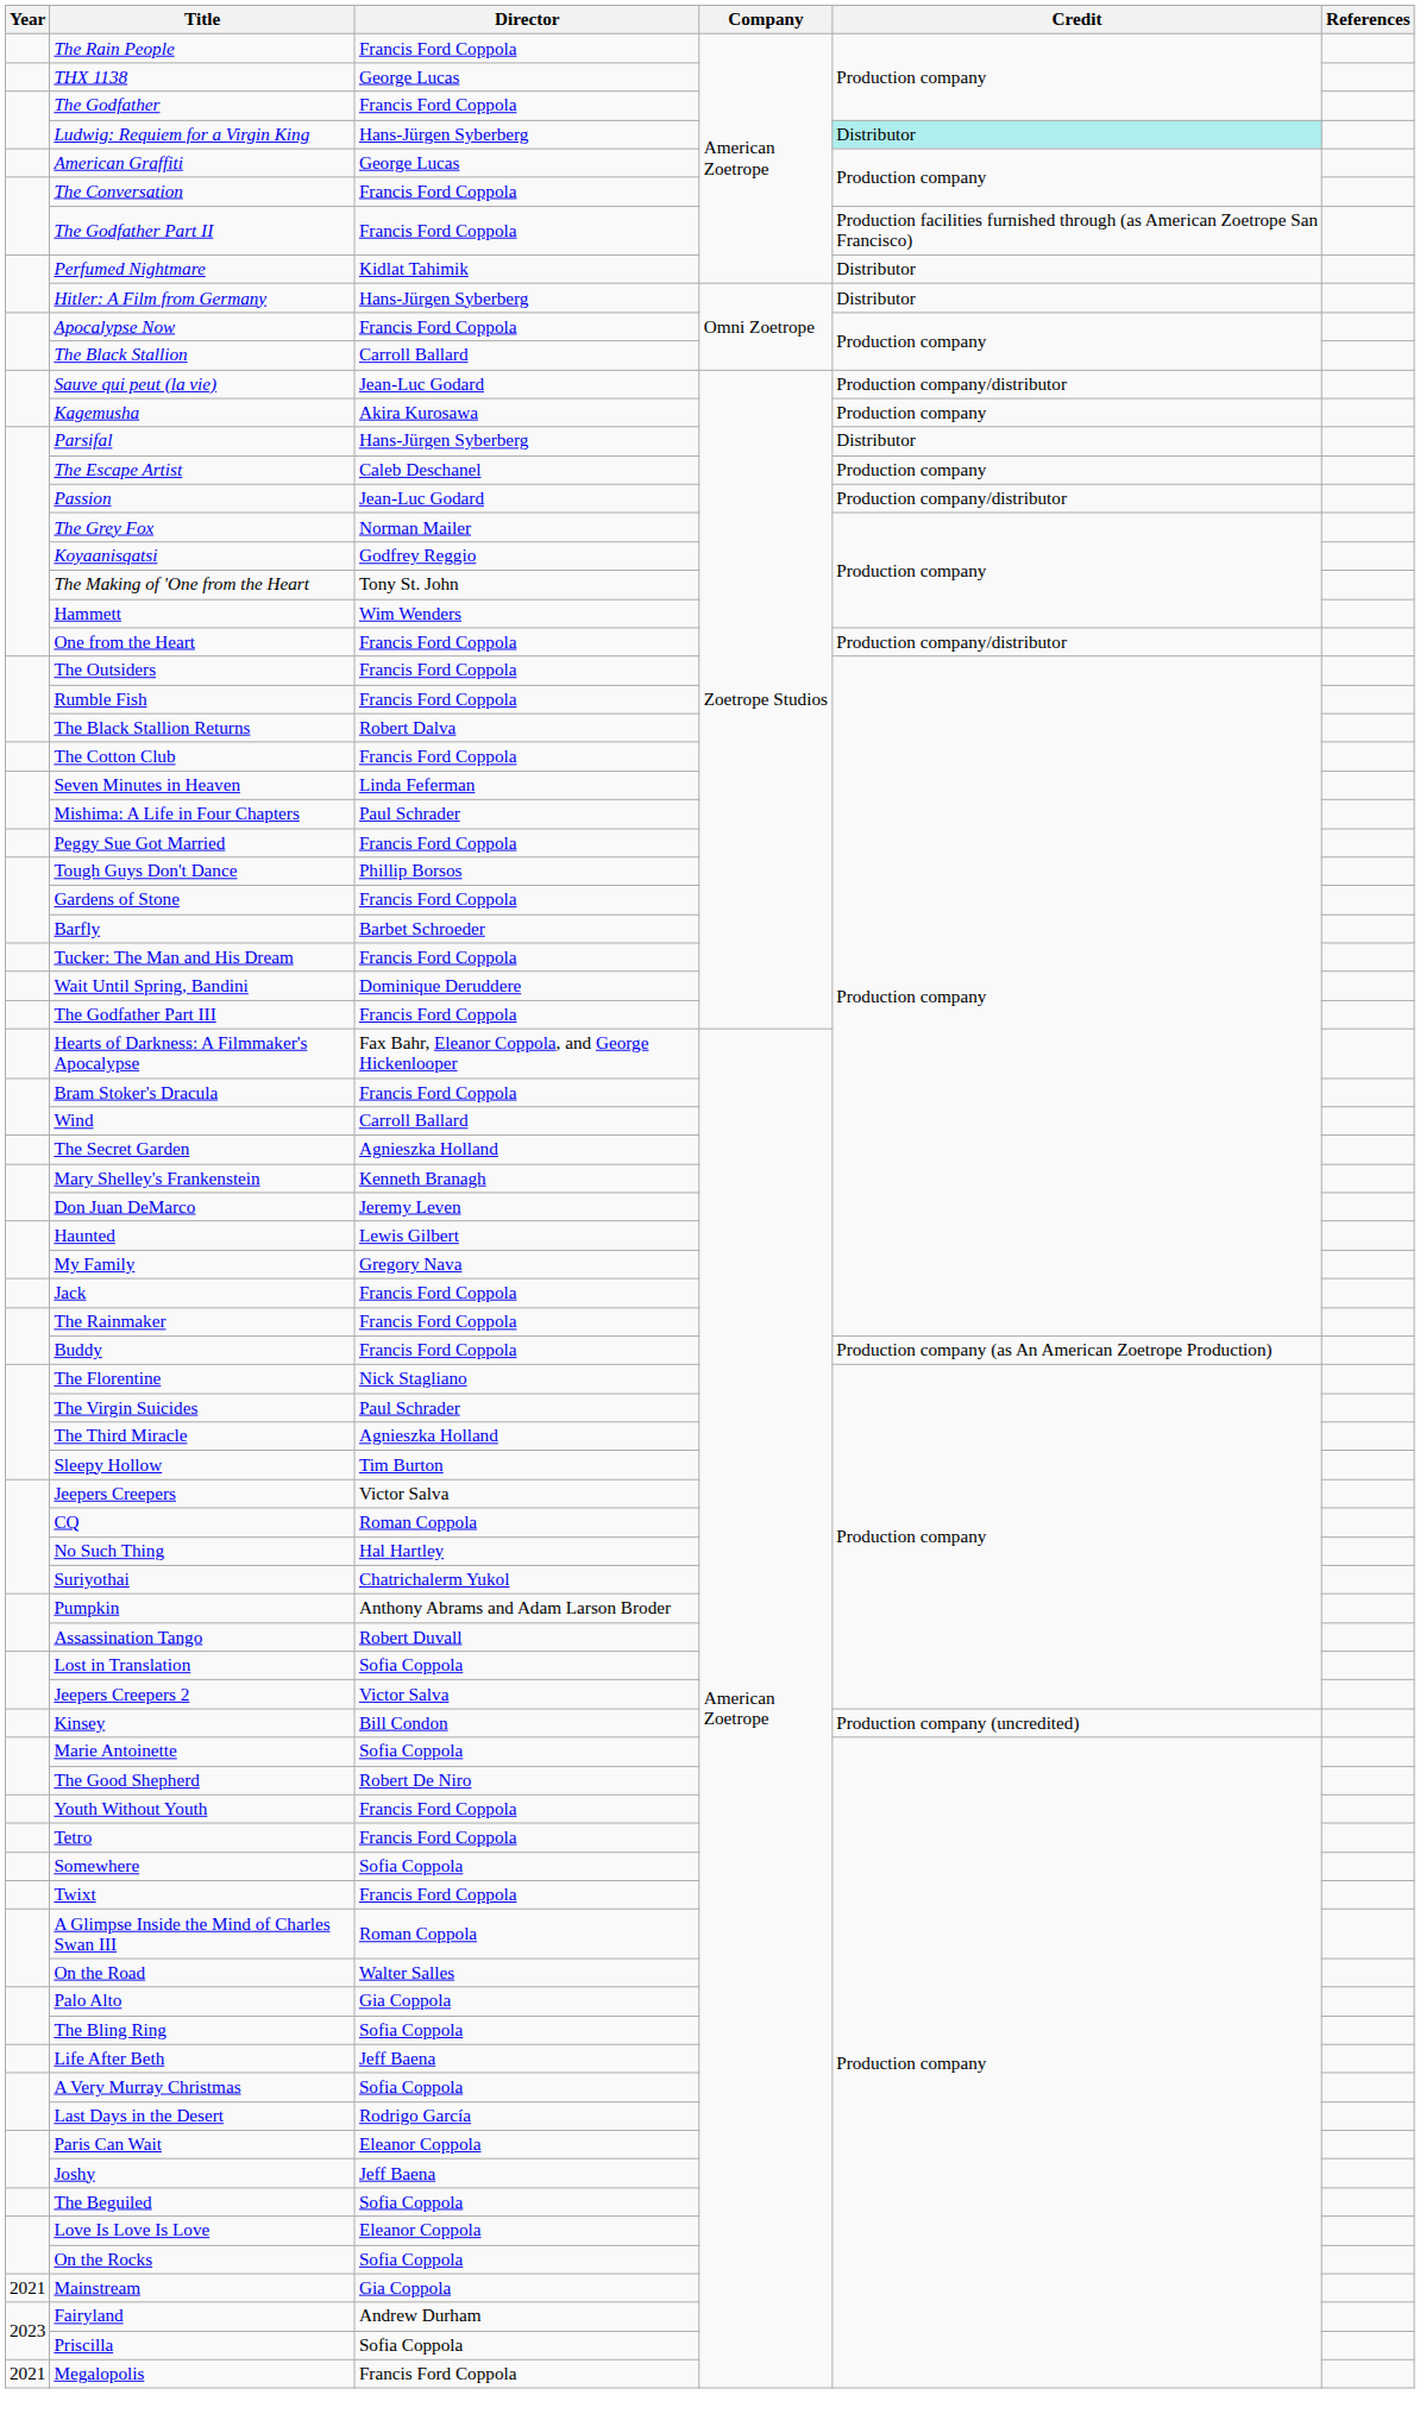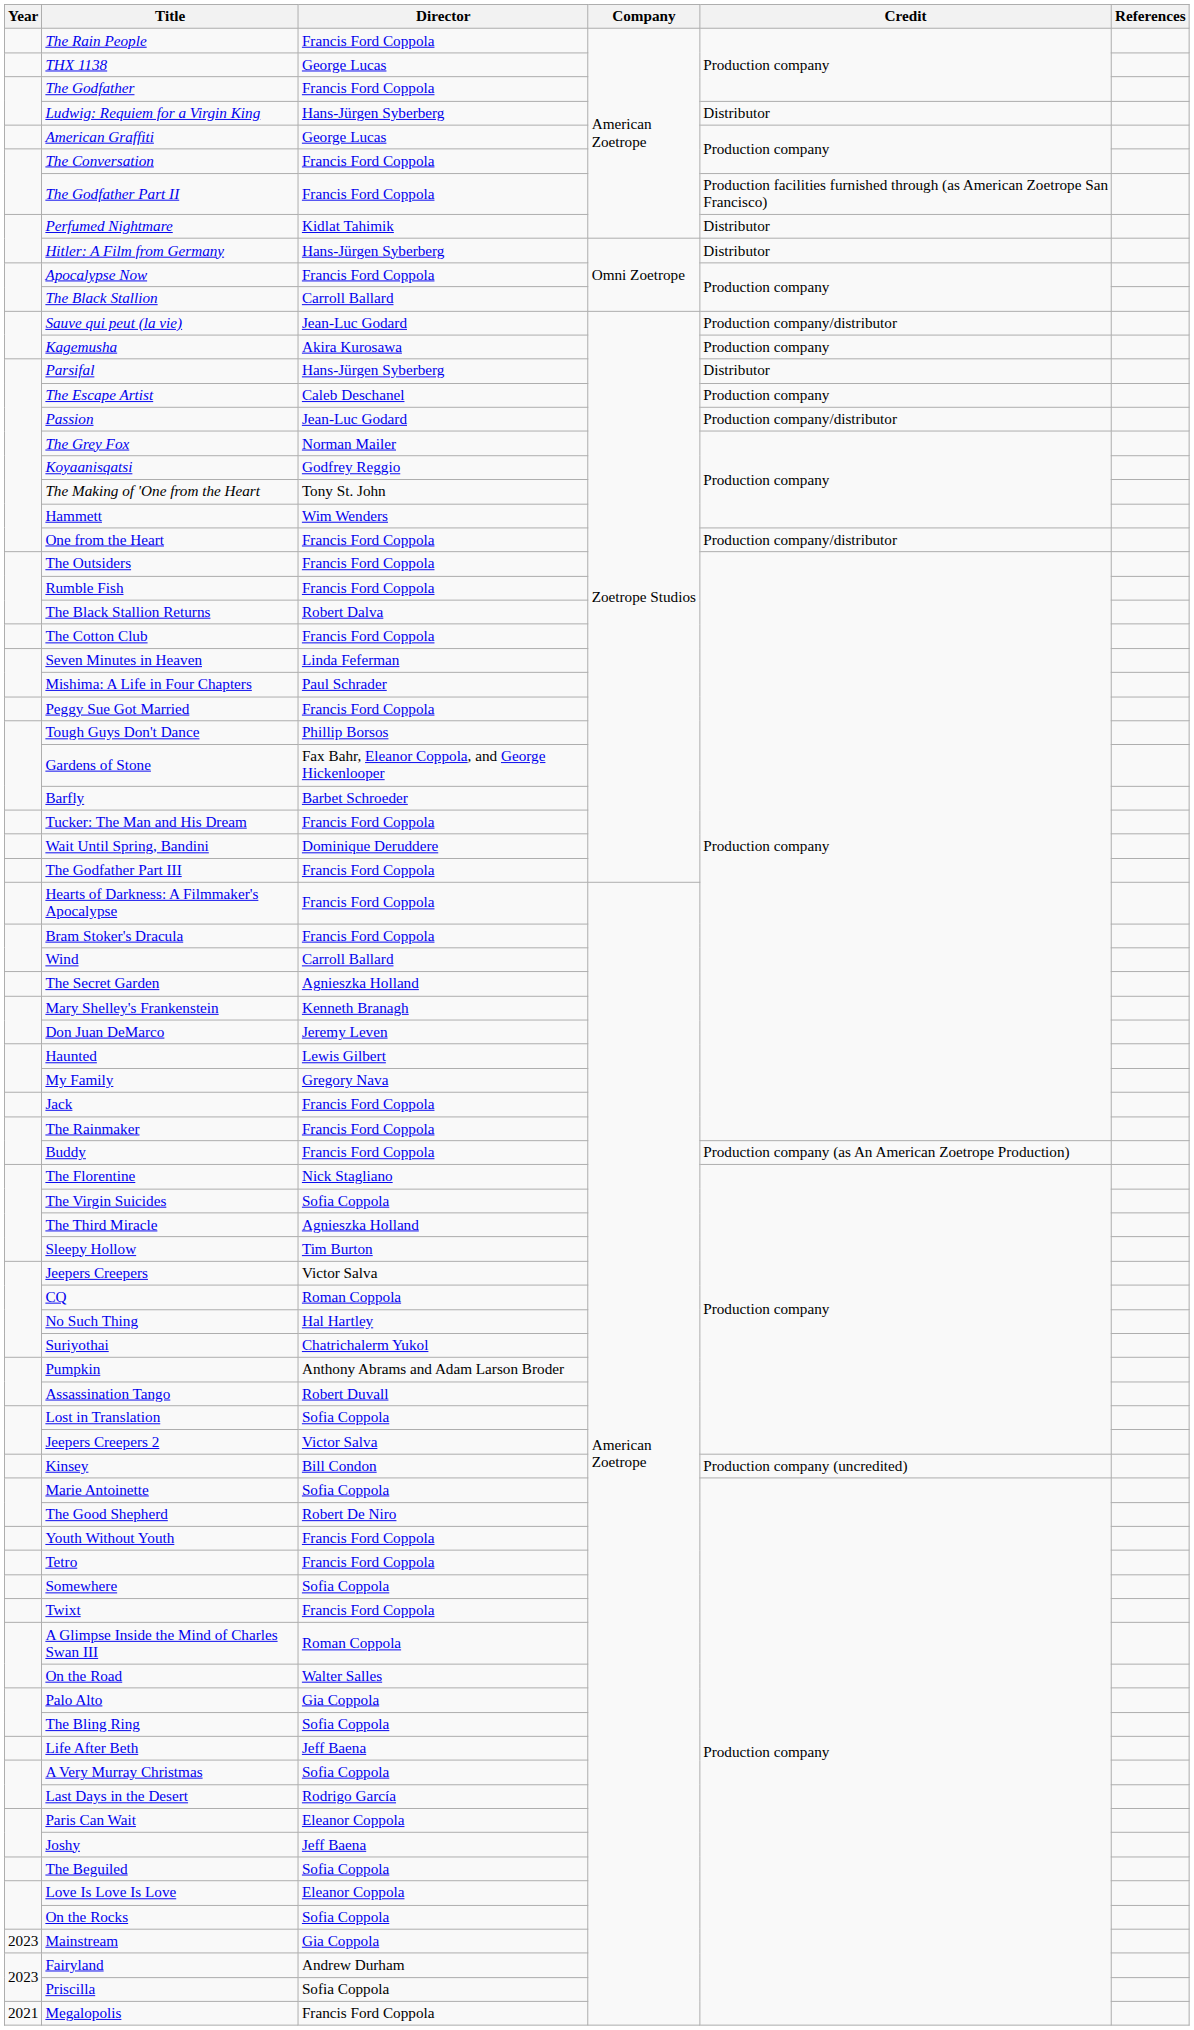 <table class="wikitable sortable">
 <tr>
 <th scope="col">Year</th>
 <th scope="col">Title</th>
 <th scope="col">Director</th>
 <th scope="col" style="width:110px;">Company</th>
 <th scope="col">Credit</th>
 <th scope="col">References</th>
 </tr>
 <tr>
 <td></td>
 <td><em><a href='#'>The Rain People</a></em></td>
 <td><a href='#'>Francis Ford Coppola</a></td>
 <td rowspan="8">American Zoetrope</td>
 <td rowspan="3">Production company</td>
 <td></td>
 </tr>
 <tr>
 <td></td>
 <td><em><a href='#'>THX 1138</a></em></td>
 <td><a href='#'>George Lucas</a></td>
 <td></td>
 </tr>
 <tr>
 <td rowspan="2"></td>
 <td><em><a href='#'>The Godfather</a></em></td>
 <td><a href='#'>Francis Ford Coppola</a></td>
 <td></td>
 </tr>
 <tr>
 <td><em><a href='#'>Ludwig: Requiem for a Virgin King</a></em></td>
 <td><a href='#'>Hans-Jürgen Syberberg</a></td>
-<td style="background: paleturquoise;">Distributor</td>
+<td>Distributor</td>
 <td></td>
 </tr>
 <tr>
 <td></td>
 <td><em><a href='#'>American Graffiti</a></em></td>
 <td><a href='#'>George Lucas</a></td>
 <td rowspan="2">Production company</td>
 <td></td>
 </tr>
 <tr>
 <td rowspan="2"></td>
 <td><em><a href='#'>The Conversation</a></em></td>
 <td><a href='#'>Francis Ford Coppola</a></td>
 <td></td>
 </tr>
 <tr>
 <td><em><a href='#'>The Godfather Part II</a></em></td>
 <td><a href='#'>Francis Ford Coppola</a></td>
 <td>Production facilities furnished through (as American Zoetrope San Francisco)</td>
 <td></td>
 </tr>
 <tr>
 <td rowspan="2"></td>
 <td><em><a href='#'>Perfumed Nightmare</a></em></td>
 <td><a href='#'>Kidlat Tahimik</a></td>
 <td>Distributor</td>
 <td></td>
 </tr>
 <tr>
 <td><em><a href='#'>Hitler: A Film from Germany</a></em></td>
 <td><a href='#'>Hans-Jürgen Syberberg</a></td>
 <td rowspan="3">Omni Zoetrope</td>
 <td>Distributor</td>
 <td></td>
 </tr>
 <tr>
 <td rowspan="2"></td>
 <td><em><a href='#'>Apocalypse Now</a></em></td>
 <td><a href='#'>Francis Ford Coppola</a></td>
 <td rowspan="2">Production company</td>
 <td></td>
 </tr>
 <tr>
 <td><em><a href='#'>The Black Stallion</a></em></td>
 <td><a href='#'>Carroll Ballard</a></td>
 <td></td>
 </tr>
 <tr>
 <td rowspan="2"></td>
 <td><em><a href='#'>Sauve qui peut (la vie)</a></em></td>
 <td><a href='#'>Jean-Luc Godard</a></td>
 <td rowspan="23">Zoetrope Studios</td>
 <td>Production company/distributor</td>
 <td></td>
 </tr>
 <tr>
 <td><em><a href='#'>Kagemusha</a></em></td>
 <td><a href='#'>Akira Kurosawa</a></td>
 <td>Production company</td>
 <td></td>
 </tr>
 <tr>
 <td rowspan="8"></td>
 <td><em><a href='#'>Parsifal</a></em></td>
 <td><a href='#'>Hans-Jürgen Syberberg</a></td>
 <td>Distributor</td>
 <td></td>
 </tr>
 <tr>
 <td><em><a href='#'>The Escape Artist</a></em></td>
 <td><a href='#'>Caleb Deschanel</a></td>
 <td>Production company</td>
 <td></td>
 </tr>
 <tr>
 <td><em><a href='#'>Passion</a></em></td>
 <td><a href='#'>Jean-Luc Godard</a></td>
 <td>Production company/distributor</td>
 <td></td>
 </tr>
 <tr>
 <td><em><a href='#'>The Grey Fox</a></em></td>
 <td><a href='#'>Norman Mailer</a></td>
 <td rowspan="4">Production company</td>
 <td></td>
 </tr>
 <tr>
 <td><em><a href='#'>Koyaanisqatsi</a></em></td>
 <td><a href='#'>Godfrey Reggio</a></td>
 <td></td>
 </tr>
 <tr>
 <td><em>The Making of 'One from the Heart<strong></td>
 <td>Tony St. John</td>
 <td></td>
 </tr>
 <tr>
 <td></em><a href='#'>Hammett</a><em></td>
 <td><a href='#'>Wim Wenders</a></td>
 <td></td>
 </tr>
 <tr>
 <td></em><a href='#'>One from the Heart</a><em></td>
 <td><a href='#'>Francis Ford Coppola</a></td>
 <td>Production company/distributor</td>
 <td></td>
 </tr>
 <tr>
 <td rowspan="3"></td>
 <td></em><a href='#'>The Outsiders</a><em></td>
 <td><a href='#'>Francis Ford Coppola</a></td>
 <td rowspan="23">Production company</td>
 <td></td>
 </tr>
 <tr>
 <td></em><a href='#'>Rumble Fish</a><em></td>
 <td><a href='#'>Francis Ford Coppola</a></td>
 <td></td>
 </tr>
 <tr>
 <td></em><a href='#'>The Black Stallion Returns</a><em></td>
 <td><a href='#'>Robert Dalva</a></td>
 <td></td>
 </tr>
 <tr>
 <td></td>
 <td></em><a href='#'>The Cotton Club</a><em></td>
 <td><a href='#'>Francis Ford Coppola</a></td>
 <td></td>
 </tr>
 <tr>
 <td rowspan="2"></td>
 <td></em><a href='#'>Seven Minutes in Heaven</a><em></td>
 <td><a href='#'>Linda Feferman</a></td>
 <td></td>
 </tr>
 <tr>
 <td></em><a href='#'>Mishima: A Life in Four Chapters</a><em></td>
 <td><a href='#'>Paul Schrader</a></td>
 <td></td>
 </tr>
 <tr>
 <td></td>
 <td></em><a href='#'>Peggy Sue Got Married</a><em></td>
 <td><a href='#'>Francis Ford Coppola</a></td>
 <td></td>
 </tr>
 <tr>
 <td rowspan="3"></td>
 <td></em><a href='#'>Tough Guys Don't Dance</a><em></td>
 <td><a href='#'>Phillip Borsos</a></td>
 <td></td>
 </tr>
 <tr>
 <td></em><a href='#'>Gardens of Stone</a><em></td>
-<td><a href='#'>Francis Ford Coppola</a></td>
+<td>Fax Bahr, <a href='#'>Eleanor Coppola</a>, and <a href='#'>George Hickenlooper</a></td>
 <td></td>
 </tr>
 <tr>
 <td></em><a href='#'>Barfly</a><em></td>
 <td><a href='#'>Barbet Schroeder</a></td>
 <td></td>
 </tr>
 <tr>
 <td></td>
 <td></em><a href='#'>Tucker: The Man and His Dream</a><em></td>
 <td><a href='#'>Francis Ford Coppola</a></td>
 <td></td>
 </tr>
 <tr>
 <td></td>
 <td></em><a href='#'>Wait Until Spring, Bandini</a><em></td>
 <td><a href='#'>Dominique Deruddere</a></td>
 <td></td>
 </tr>
 <tr>
 <td></td>
 <td></em><a href='#'>The Godfather Part III</a><em></td>
 <td><a href='#'>Francis Ford Coppola</a></td>
 <td></td>
 </tr>
 <tr>
 <td></td>
 <td></em><a href='#'>Hearts of Darkness: A Filmmaker's Apocalypse</a><em></td>
-<td>Fax Bahr, <a href='#'>Eleanor Coppola</a>, and <a href='#'>George Hickenlooper</a></td>
+<td><a href='#'>Francis Ford Coppola</a></td>
 <td rowspan="46">American Zoetrope</td>
 <td></td>
 </tr>
 <tr>
 <td rowspan="2"></td>
 <td></em><a href='#'>Bram Stoker's Dracula</a><em></td>
 <td><a href='#'>Francis Ford Coppola</a></td>
 <td></td>
 </tr>
 <tr>
 <td></em><a href='#'>Wind</a><em></td>
 <td><a href='#'>Carroll Ballard</a></td>
 <td></td>
 </tr>
 <tr>
 <td></td>
 <td></em><a href='#'>The Secret Garden</a><em></td>
 <td><a href='#'>Agnieszka Holland</a></td>
 <td></td>
 </tr>
 <tr>
 <td rowspan="2"></td>
 <td></em><a href='#'>Mary Shelley's Frankenstein</a><em></td>
 <td><a href='#'>Kenneth Branagh</a></td>
 <td></td>
 </tr>
 <tr>
 <td></em><a href='#'>Don Juan DeMarco</a><em></td>
 <td><a href='#'>Jeremy Leven</a></td>
 <td></td>
 </tr>
 <tr>
 <td rowspan="2"></td>
 <td></em><a href='#'>Haunted</a><em></td>
 <td><a href='#'>Lewis Gilbert</a></td>
 <td></td>
 </tr>
 <tr>
 <td></em><a href='#'>My Family</a><em></td>
 <td><a href='#'>Gregory Nava</a></td>
 <td></td>
 </tr>
 <tr>
 <td></td>
 <td></em><a href='#'>Jack</a><em></td>
 <td><a href='#'>Francis Ford Coppola</a></td>
 <td></td>
 </tr>
 <tr>
 <td rowspan="2"></td>
 <td></em><a href='#'>The Rainmaker</a><em></td>
 <td><a href='#'>Francis Ford Coppola</a></td>
 <td></td>
 </tr>
 <tr>
 <td></em><a href='#'>Buddy</a><em></td>
 <td><a href='#'>Francis Ford Coppola</a></td>
 <td>Production company (as An American Zoetrope Production)</td>
 <td></td>
 </tr>
 <tr>
 <td rowspan="4"></td>
 <td></em><a href='#'>The Florentine</a><em></td>
 <td><a href='#'>Nick Stagliano</a></td>
 <td rowspan="12">Production company</td>
 <td></td>
 </tr>
 <tr>
 <td></em><a href='#'>The Virgin Suicides</a><em></td>
-<td><a href='#'>Paul Schrader</a></td>
+<td><a href='#'>Sofia Coppola</a></td>
 <td></td>
 </tr>
 <tr>
 <td></em><a href='#'>The Third Miracle</a><em></td>
 <td><a href='#'>Agnieszka Holland</a></td>
 <td></td>
 </tr>
 <tr>
 <td></em><a href='#'>Sleepy Hollow</a><em></td>
 <td><a href='#'>Tim Burton</a></td>
 <td></td>
 </tr>
 <tr>
 <td rowspan="4"></td>
 <td></em><a href='#'>Jeepers Creepers</a><em></td>
 <td>Victor Salva</td>
 <td></td>
 </tr>
 <tr>
 <td></em><a href='#'>CQ</a><em></td>
 <td><a href='#'>Roman Coppola</a></td>
 <td></td>
 </tr>
 <tr>
 <td></em><a href='#'>No Such Thing</a><em></td>
 <td><a href='#'>Hal Hartley</a></td>
 <td></td>
 </tr>
 <tr>
 <td></em><a href='#'>Suriyothai</a><em></td>
 <td><a href='#'>Chatrichalerm Yukol</a></td>
 <td></td>
 </tr>
 <tr>
 <td rowspan="2"></td>
 <td></em><a href='#'>Pumpkin</a><em></td>
 <td>Anthony Abrams and Adam Larson Broder</td>
 <td></td>
 </tr>
 <tr>
 <td></em><a href='#'>Assassination Tango</a><em></td>
 <td><a href='#'>Robert Duvall</a></td>
 <td></td>
 </tr>
 <tr>
 <td rowspan="2"></td>
 <td></em><a href='#'>Lost in Translation</a><em></td>
 <td><a href='#'>Sofia Coppola</a></td>
 <td></td>
 </tr>
 <tr>
 <td></em><a href='#'>Jeepers Creepers 2</a><em></td>
 <td><a href='#'>Victor Salva</a></td>
 <td></td>
 </tr>
 <tr>
 <td></td>
 <td></em><a href='#'>Kinsey</a><em></td>
 <td><a href='#'>Bill Condon</a></td>
 <td>Production company (uncredited)</td>
 <td></td>
 </tr>
 <tr>
 <td rowspan="2"></td>
 <td></em><a href='#'>Marie Antoinette</a><em></td>
 <td><a href='#'>Sofia Coppola</a></td>
 <td rowspan="22">Production company</td>
 <td></td>
 </tr>
 <tr>
 <td></em><a href='#'>The Good Shepherd</a><em></td>
 <td><a href='#'>Robert De Niro</a></td>
 <td></td>
 </tr>
 <tr>
 <td></td>
 <td></em><a href='#'>Youth Without Youth</a><em></td>
 <td><a href='#'>Francis Ford Coppola</a></td>
 <td></td>
 </tr>
 <tr>
 <td></td>
 <td></em><a href='#'>Tetro</a><em></td>
 <td><a href='#'>Francis Ford Coppola</a></td>
 <td></td>
 </tr>
 <tr>
 <td></td>
 <td></em><a href='#'>Somewhere</a><em></td>
 <td><a href='#'>Sofia Coppola</a></td>
 <td></td>
 </tr>
 <tr>
 <td></td>
 <td></em><a href='#'>Twixt</a><em></td>
 <td><a href='#'>Francis Ford Coppola</a></td>
 <td></td>
 </tr>
 <tr>
 <td rowspan="2"></td>
 <td></em><a href='#'>A Glimpse Inside the Mind of Charles Swan III</a><em></td>
 <td><a href='#'>Roman Coppola</a></td>
 <td></td>
 </tr>
 <tr>
 <td></em><a href='#'>On the Road</a><em></td>
 <td><a href='#'>Walter Salles</a></td>
 <td></td>
 </tr>
 <tr>
 <td rowspan="2"></td>
 <td></em><a href='#'>Palo Alto</a><em></td>
 <td><a href='#'>Gia Coppola</a></td>
 <td></td>
 </tr>
 <tr>
 <td></em><a href='#'>The Bling Ring</a><em></td>
 <td><a href='#'>Sofia Coppola</a></td>
 <td></td>
 </tr>
 <tr>
 <td></td>
 <td></em><a href='#'>Life After Beth</a><em></td>
 <td><a href='#'>Jeff Baena</a></td>
 <td></td>
 </tr>
 <tr>
 <td rowspan="2"></td>
 <td></em><a href='#'>A Very Murray Christmas</a><em></td>
 <td><a href='#'>Sofia Coppola</a></td>
 <td></td>
 </tr>
 <tr>
 <td></em><a href='#'>Last Days in the Desert</a><em></td>
 <td><a href='#'>Rodrigo García</a></td>
 <td></td>
 </tr>
 <tr>
 <td rowspan="2"></td>
 <td></em><a href='#'>Paris Can Wait</a><em></td>
 <td><a href='#'>Eleanor Coppola</a></td>
 <td></td>
 </tr>
 <tr>
 <td></em><a href='#'>Joshy</a><em></td>
 <td><a href='#'>Jeff Baena</a></td>
 <td></td>
 </tr>
 <tr>
 <td></td>
 <td></em><a href='#'>The Beguiled</a><em></td>
 <td><a href='#'>Sofia Coppola</a></td>
 <td></td>
 </tr>
 <tr>
 <td rowspan="2"></td>
 <td></em><a href='#'>Love Is Love Is Love</a><em></td>
 <td><a href='#'>Eleanor Coppola</a></td>
 <td></td>
 </tr>
 <tr>
 <td></em><a href='#'>On the Rocks</a><em></td>
 <td><a href='#'>Sofia Coppola</a></td>
 <td></td>
 </tr>
 <tr>
-<td>2021</td>
+<td>2023</td>
 <td></em><a href='#'>Mainstream</a><em></td>
 <td><a href='#'>Gia Coppola</a></td>
 <td></td>
 </tr>
 <tr>
 <td rowspan=2>2023</td>
 <td></em><a href='#'>Fairyland</a><em></td>
 <td>Andrew Durham</td>
 <td></td>
 </tr>
 <tr>
 <td></em><a href='#'>Priscilla</a><em></td>
 <td>Sofia Coppola</td>
 <td></td>
 </tr>
 <tr>
 <td>2021</td>
 <td></em><a href='#'>Megalopolis</a><em></td>
 <td>Francis Ford Coppola</td>
 <td></td>
 </tr>
 </table>
